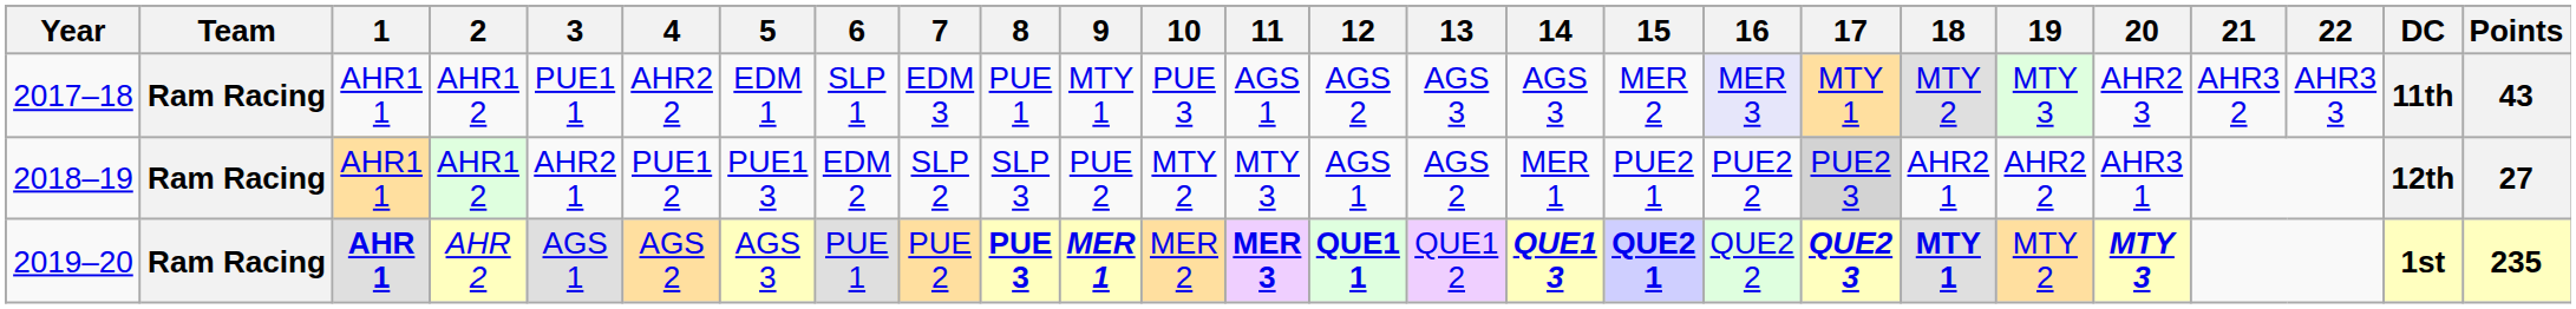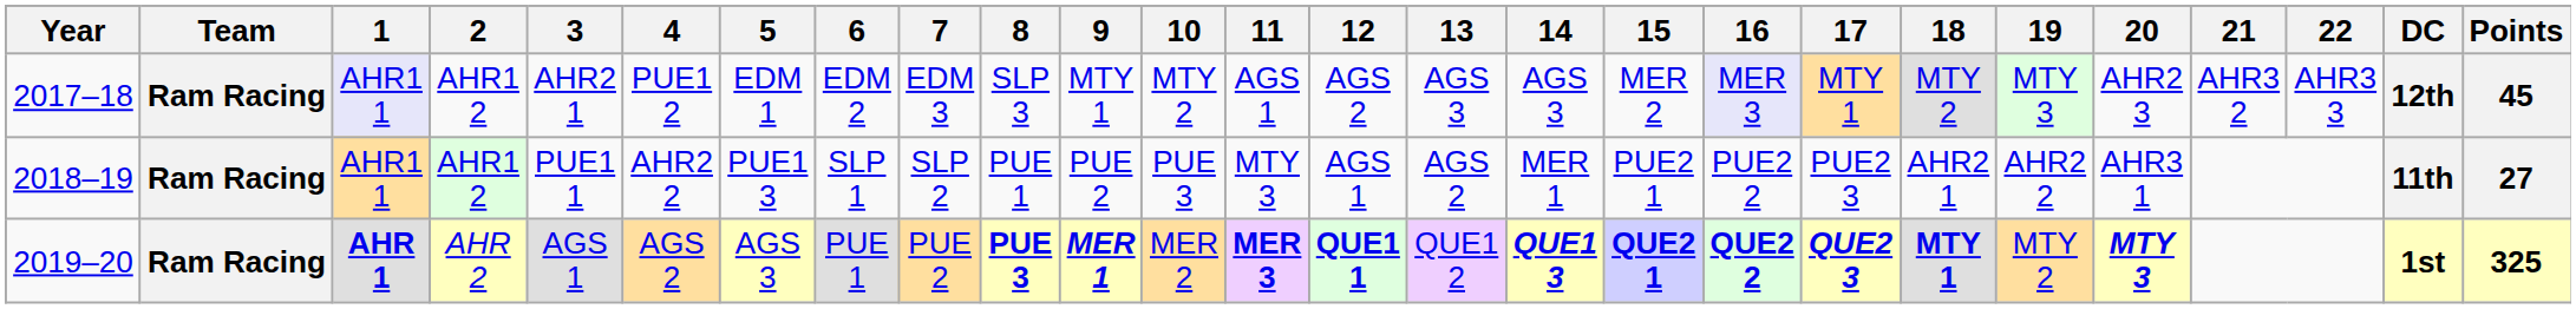 <table class="wikitable" style="text-align:center; font-size:85%;">
 <tr>
 <th>Year</th>
 <th>Team</th>
 <th>1</th>
 <th>2</th>
 <th>3</th>
 <th>4</th>
 <th>5</th>
 <th>6</th>
 <th>7</th>
 <th>8</th>
 <th>9</th>
 <th>10</th>
 <th>11</th>
 <th>12</th>
 <th>13</th>
 <th>14</th>
 <th>15</th>
 <th>16</th>
 <th>17</th>
 <th>18</th>
 <th>19</th>
 <th>20</th>
 <th>21</th>
 <th>22</th>
 <th>DC</th>
 <th>Points</th>
 </tr>
 <tr>
 <td nowrap><a href='#'>2017–18</a></td>
 <th nowrap>Ram Racing</th>
-<td><a href='#'>AHR1<br>1</a></td>
+<td style="background: lavender;"><a href='#'>AHR1<br>1</a></td>
 <td><a href='#'>AHR1<br>2</a></td>
-<td><a href='#'>PUE1<br>1</a></td>
-<td><a href='#'>AHR2<br>2</a></td>
+<td><a href='#'>AHR2<br>1</a></td>
+<td><a href='#'>PUE1<br>2</a></td>
 <td><a href='#'>EDM<br>1</a></td>
-<td><a href='#'>SLP<br>1</a></td>
+<td><a href='#'>EDM<br>2</a></td>
 <td><a href='#'>EDM<br>3</a></td>
-<td><a href='#'>PUE<br>1</a></td>
+<td><a href='#'>SLP<br>3</a></td>
 <td><a href='#'>MTY<br>1</a></td>
-<td><a href='#'>PUE<br>3</a></td>
+<td><a href='#'>MTY<br>2</a></td>
 <td><a href='#'>AGS<br>1</a></td>
 <td><a href='#'>AGS<br>2</a></td>
 <td><a href='#'>AGS<br>3</a></td>
 <td><a href='#'>AGS<br>3</a></td>
 <td><a href='#'>MER<br>2</a></td>
 <td style="background: lavender;"><a href='#'>MER<br>3</a></td>
 <td style="background:#FFDF9F;"><a href='#'>MTY<br>1</a><br></td>
 <td style="background:#DFDFDF;"><a href='#'>MTY<br>2</a><br></td>
 <td style="background:#DFFFDF;"><a href='#'>MTY<br>3</a><br></td>
 <td><a href='#'>AHR2<br>3</a></td>
 <td><a href='#'>AHR3<br>2</a></td>
 <td><a href='#'>AHR3<br>3</a></td>
-<th>11th</th>
-<th>43</th>
+<th>12th</th>
+<th>45</th>
 </tr>
 <tr>
 <td nowrap><a href='#'>2018–19</a></td>
 <th nowrap>Ram Racing</th>
 <td style="background:#FFDF9F;"><a href='#'>AHR1<br>1</a><br></td>
 <td style="background:#DFFFDF;"><a href='#'>AHR1<br>2</a><br></td>
-<td><a href='#'>AHR2<br>1</a></td>
-<td><a href='#'>PUE1<br>2</a></td>
+<td><a href='#'>PUE1<br>1</a></td>
+<td><a href='#'>AHR2<br>2</a></td>
 <td><a href='#'>PUE1<br>3</a></td>
-<td><a href='#'>EDM<br>2</a></td>
+<td><a href='#'>SLP<br>1</a></td>
 <td><a href='#'>SLP<br>2</a></td>
-<td><a href='#'>SLP<br>3</a></td>
+<td><a href='#'>PUE<br>1</a></td>
 <td><a href='#'>PUE<br>2</a></td>
-<td><a href='#'>MTY<br>2</a></td>
+<td><a href='#'>PUE<br>3</a></td>
 <td><a href='#'>MTY<br>3</a></td>
 <td><a href='#'>AGS<br>1</a></td>
 <td><a href='#'>AGS<br>2</a></td>
 <td><a href='#'>MER<br>1</a></td>
 <td><a href='#'>PUE2<br>1</a></td>
 <td><a href='#'>PUE2<br>2</a></td>
-<td style="background: lightgrey;"><a href='#'>PUE2<br>3</a></td>
+<td><a href='#'>PUE2<br>3</a></td>
 <td><a href='#'>AHR2<br>1</a></td>
 <td><a href='#'>AHR2<br>2</a></td>
 <td><a href='#'>AHR3<br>1</a></td>
 <td colspan="2"></td>
-<th>12th</th>
+<th>11th</th>
 <th>27</th>
 </tr>
 <tr>
 <td nowrap><a href='#'>2019–20</a></td>
 <th nowrap>Ram Racing</th>
 <td style="background:#DFDFDF;"><strong><a href='#'>AHR<br>1</a></strong><br></td>
 <td style="background:#FFFFBF;"><em><a href='#'>AHR<br>2</a></em><br></td>
 <td style="background:#DFDFDF;"><a href='#'>AGS<br>1</a><br></td>
 <td style="background:#FFDF9F;"><a href='#'>AGS<br>2</a><br></td>
 <td style="background:#FFFFBF;"><a href='#'>AGS<br>3</a><br></td>
 <td style="background:#DFDFDF;"><a href='#'>PUE<br>1</a><br></td>
 <td style="background:#FFDF9F;"><a href='#'>PUE<br>2</a><br></td>
 <td style="background:#FFFFBF;"><strong><a href='#'>PUE<br>3</a></strong><br></td>
 <td style="background:#FFFFBF;"><strong><em><a href='#'>MER<br>1</a></em></strong><br></td>
 <td style="background:#FFDF9F;"><a href='#'>MER<br>2</a><br></td>
 <td style="background:#EFCFFF;"><strong><a href='#'>MER<br>3</a></strong><br></td>
 <td style="background:#DFFFDF;"><strong><a href='#'>QUE1<br>1</a></strong><br></td>
 <td style="background:#EFCFFF;"><a href='#'>QUE1<br>2</a><br></td>
 <td style="background:#FFFFBF;"><strong><em><a href='#'>QUE1<br>3</a></em></strong><br></td>
 <td style="background:#CFCFFF;"><strong><a href='#'>QUE2<br>1</a></strong><br></td>
-<td style="background:#DFFFDF;"><a href='#'>QUE2<br>2</a><br></td>
+<td style="background:#DFFFDF;"><strong><a href='#'>QUE2<br>2</a><br></strong></td>
 <td style="background:#FFFFBF;"><strong><em><a href='#'>QUE2<br>3</a></em></strong><br></td>
 <td style="background:#DFDFDF;"><strong><a href='#'>MTY<br>1</a></strong><br></td>
 <td style="background:#FFDF9F;"><a href='#'>MTY<br>2</a><br></td>
 <td style="background:#FFFFBF;"><strong><em><a href='#'>MTY<br>3</a></em></strong><br></td>
 <td colspan="2"></td>
 <th style="background:#FFFFBF;">1st</th>
-<th style="background:#FFFFBF;">235</th>
+<th style="background:#FFFFBF;">325</th>
 </tr>
 </table>
